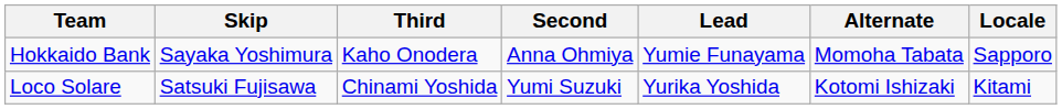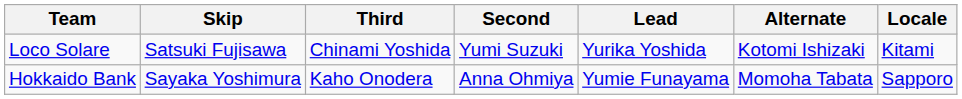 <table class=wikitable>
 <tr>
 <th scope="col">Team</th>
 <th scope="col">Skip</th>
 <th scope="col">Third</th>
 <th scope="col">Second</th>
 <th scope="col">Lead</th>
 <th scope="col">Alternate</th>
 <th scope="col">Locale</th>
 </tr>
 <tr>
+<td><a href='#'>Loco Solare</a></td>
+<td><a href='#'>Satsuki Fujisawa</a></td>
+<td><a href='#'>Chinami Yoshida</a></td>
+<td><a href='#'>Yumi Suzuki</a></td>
+<td><a href='#'>Yurika Yoshida</a></td>
+<td><a href='#'>Kotomi Ishizaki</a></td>
+<td> <a href='#'>Kitami</a></td>
+</tr>
+<tr>
 <td><a href='#'>Hokkaido Bank</a></td>
 <td><a href='#'>Sayaka Yoshimura</a></td>
 <td><a href='#'>Kaho Onodera</a></td>
 <td><a href='#'>Anna Ohmiya</a></td>
 <td><a href='#'>Yumie Funayama</a></td>
 <td><a href='#'>Momoha Tabata</a></td>
 <td> <a href='#'>Sapporo</a></td>
 </tr>
-<tr>
-<td><a href='#'>Loco Solare</a></td>
-<td><a href='#'>Satsuki Fujisawa</a></td>
-<td><a href='#'>Chinami Yoshida</a></td>
-<td><a href='#'>Yumi Suzuki</a></td>
-<td><a href='#'>Yurika Yoshida</a></td>
-<td><a href='#'>Kotomi Ishizaki</a></td>
-<td> <a href='#'>Kitami</a></td>
-</tr>
 </table>
